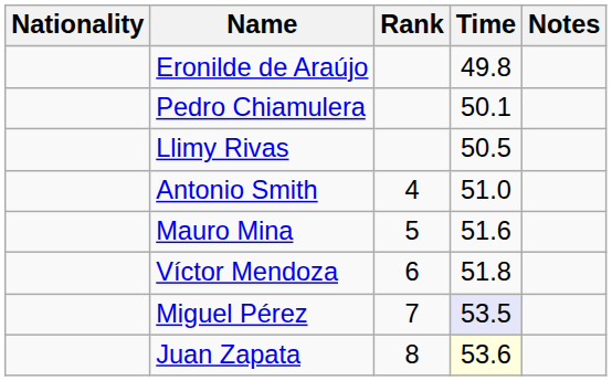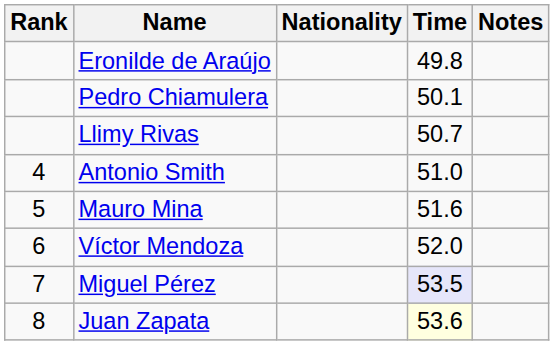 <table class="wikitable sortable" style="text-align:center">
 <tr>
+<th>Rank</th>
+<th>Name</th>
 <th>Nationality</th>
-<th>Name</th>
-<th>Rank</th>
 <th>Time</th>
 <th>Notes</th>
 </tr>
 <tr>
+<td></td>
+<td align=left><a href='#'>Eronilde de Araújo</a></td>
 <td align=left></td>
-<td align=left><a href='#'>Eronilde de Araújo</a></td>
-<td></td>
 <td>49.8</td>
 <td></td>
 </tr>
 <tr>
+<td></td>
+<td align=left><a href='#'>Pedro Chiamulera</a></td>
 <td align=left></td>
-<td align=left><a href='#'>Pedro Chiamulera</a></td>
-<td></td>
 <td>50.1</td>
 <td></td>
 </tr>
 <tr>
+<td></td>
+<td align=left><a href='#'>Llimy Rivas</a></td>
 <td align=left></td>
-<td align=left><a href='#'>Llimy Rivas</a></td>
-<td></td>
-<td>50.5</td>
+<td>50.7</td>
 <td></td>
 </tr>
 <tr>
+<td>4</td>
+<td align=left><a href='#'>Antonio Smith</a></td>
 <td align=left></td>
-<td align=left><a href='#'>Antonio Smith</a></td>
-<td>4</td>
 <td>51.0</td>
 <td></td>
 </tr>
 <tr>
+<td>5</td>
+<td align=left><a href='#'>Mauro Mina</a></td>
 <td align=left></td>
-<td align=left><a href='#'>Mauro Mina</a></td>
-<td>5</td>
 <td>51.6</td>
 <td></td>
 </tr>
 <tr>
+<td>6</td>
+<td align=left><a href='#'>Víctor Mendoza</a></td>
 <td align=left></td>
-<td align=left><a href='#'>Víctor Mendoza</a></td>
-<td>6</td>
-<td>51.8</td>
+<td>52.0</td>
 <td></td>
 </tr>
 <tr>
+<td>7</td>
+<td align=left><a href='#'>Miguel Pérez</a></td>
 <td align=left></td>
-<td align=left><a href='#'>Miguel Pérez</a></td>
-<td>7</td>
 <td style="background: lavender;">53.5</td>
 <td></td>
 </tr>
 <tr>
+<td>8</td>
+<td align=left><a href='#'>Juan Zapata</a></td>
 <td align=left></td>
-<td align=left><a href='#'>Juan Zapata</a></td>
-<td>8</td>
 <td style="background: lightyellow;">53.6</td>
 <td></td>
 </tr>
 </table>
